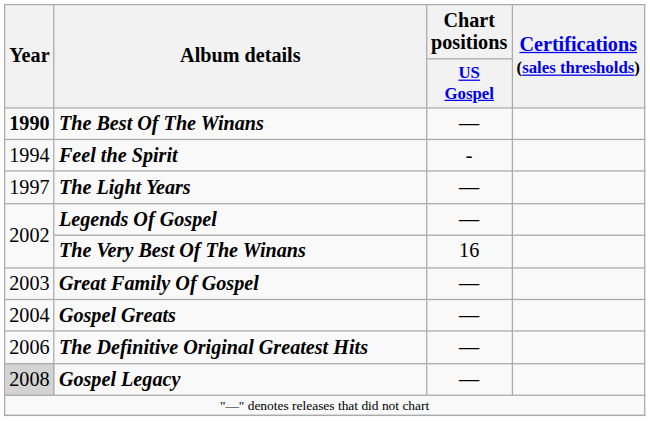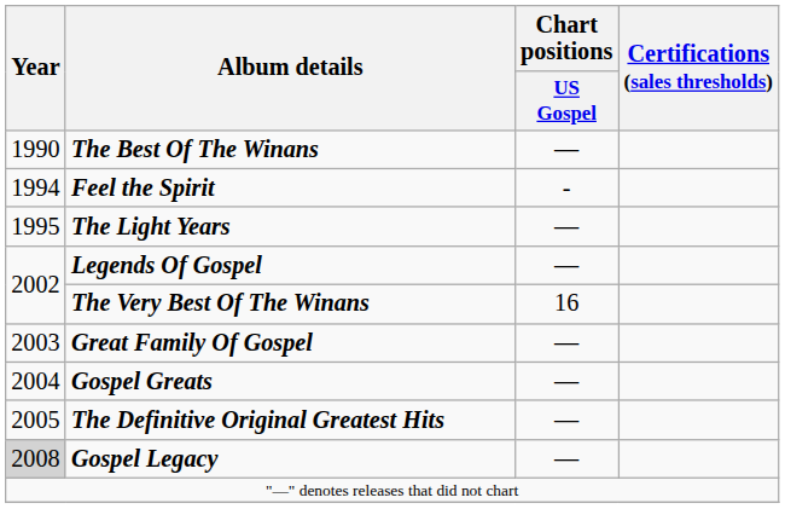 <table class="wikitable" style="text-align:center;">
 <tr>
 <th rowspan="2">Year</th>
 <th rowspan="2" style="width:18em;">Album details</th>
 <th>Chart positions </th>
 <th rowspan="2"><a href='#'>Certifications</a><br><small>(<a href='#'>sales thresholds</a>)</small></th>
 </tr>
 <tr style="font-size:smaller;">
 <th width="40"><a href='#'>US<br>Gospel</a></th>
 </tr>
 <tr>
-<td><strong>1990</strong></td>
+<td>1990</td>
 <td align="left"><strong><em>The Best Of The Winans</em></strong> </td>
 <td>—</td>
 <td align="left"></td>
 </tr>
 <tr>
 <td>1994</td>
 <td align="left"><strong><em>Feel the Spirit</em></strong></td>
 <td>-</td>
 <td></td>
 </tr>
 <tr>
-<td>1997</td>
+<td>1995</td>
 <td align="left"><strong><em>The Light Years</em></strong> </td>
 <td>—</td>
 <td align="left"></td>
 </tr>
 <tr>
 <td rowspan=2>2002</td>
 <td align="left"><strong><em>Legends Of Gospel</em></strong> </td>
 <td>—</td>
 <td align="left"></td>
 </tr>
 <tr>
 <td align="left"><strong><em>The Very Best Of The Winans</em></strong> </td>
 <td>16</td>
 <td align="left"></td>
 </tr>
 <tr>
 <td>2003</td>
 <td align="left"><strong><em>Great Family Of Gospel</em></strong> </td>
 <td>—</td>
 <td align="left"></td>
 </tr>
 <tr>
 <td>2004</td>
 <td align="left"><strong><em>Gospel Greats</em></strong> </td>
 <td>—</td>
 <td align="left"></td>
 </tr>
 <tr>
-<td>2006</td>
+<td>2005</td>
 <td align="left"><strong><em>The Definitive Original Greatest Hits</em></strong> </td>
 <td>—</td>
 <td align="left"></td>
 </tr>
 <tr>
 <td style="background: lightgrey;">2008</td>
 <td align="left"><strong><em>Gospel Legacy</em></strong> </td>
 <td>—</td>
 <td align="left"></td>
 </tr>
 <tr>
 <td align=center colspan=7 style=font-size:8pt>"—" denotes releases that did not chart</td>
 </tr>
 <tr>
 </tr>
 </table>
